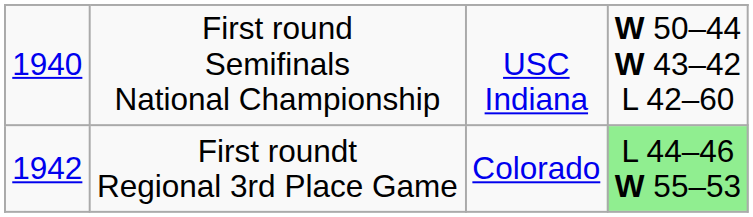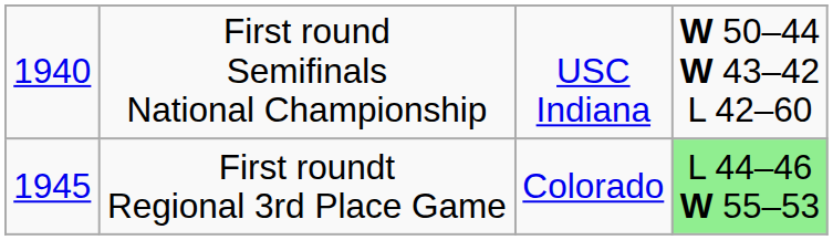 <table class="wikitable">
 <tr style="text-align:center;">
 <td><a href='#'>1940</a></td>
 <td>First round<br>Semifinals<br>National Championship</td>
 <td><br><a href='#'>USC</a><br><a href='#'>Indiana</a></td>
 <td><strong>W</strong> 50–44<br><strong>W</strong> 43–42<br>L 42–60</td>
 </tr>
 <tr style="text-align:center;">
-<td><a href='#'>1942</a></td>
+<td><a href='#'>1945</a></td>
 <td>First roundt<br>Regional 3rd Place Game</td>
 <td><a href='#'>Colorado</a><br></td>
 <td style="background: lightgreen;">L 44–46<br><strong>W</strong> 55–53</td>
 </tr>
 </table>
